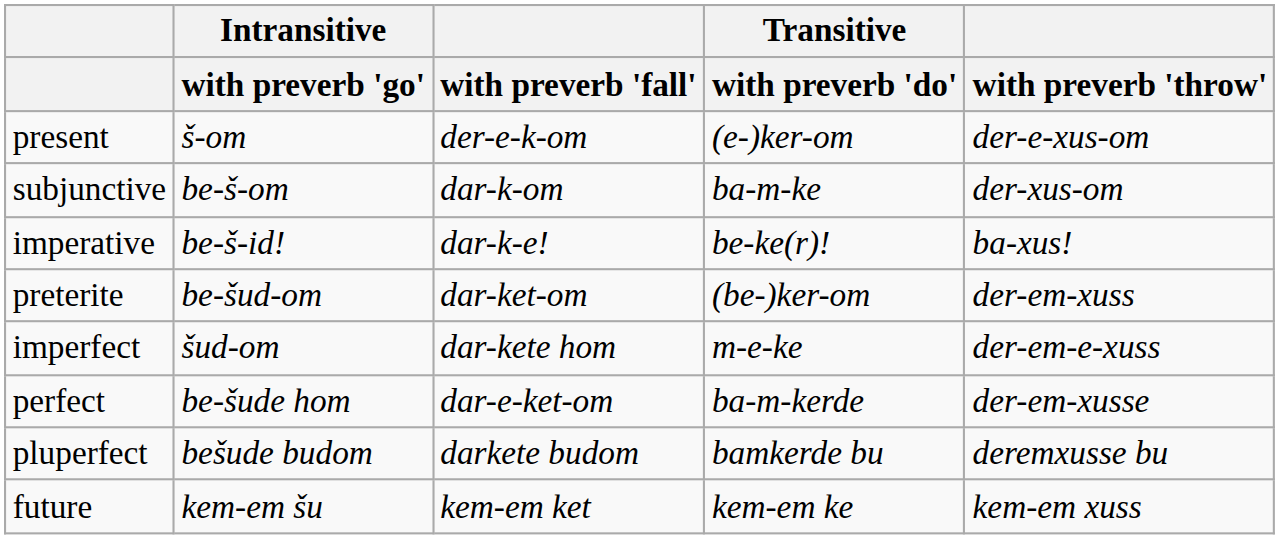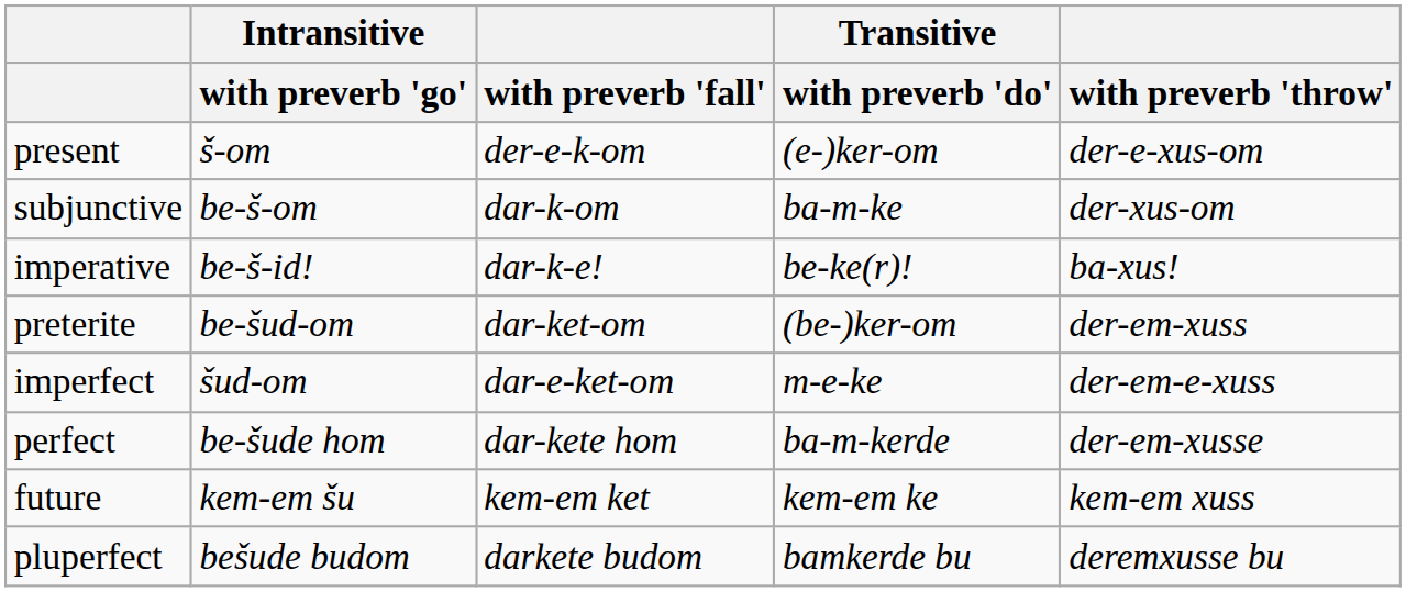 <table class="wikitable">
 <tr>
 <th></th>
 <th>Intransitive</th>
 <th></th>
 <th>Transitive</th>
 <th></th>
 </tr>
 <tr>
 <th></th>
 <th>with preverb 'go'</th>
 <th>with preverb 'fall'</th>
 <th>with preverb 'do'</th>
 <th>with preverb 'throw'</th>
 </tr>
 <tr>
 <td>present</td>
 <td><em>š-om</em></td>
 <td><em>der-e-k-om</em></td>
 <td><em>(e-)ker-om</em></td>
 <td><em>der-e-xus-om</em></td>
 </tr>
 <tr>
 <td>subjunctive</td>
 <td><em>be-š-om</em></td>
 <td><em>dar-k-om</em></td>
 <td><em>ba-m-ke</em></td>
 <td><em>der-xus-om</em></td>
 </tr>
 <tr>
 <td>imperative</td>
 <td><em>be-š-id!</em></td>
 <td><em>dar-k-e!</em></td>
 <td><em>be-ke(r)!</em></td>
 <td><em>ba-xus!</em></td>
 </tr>
 <tr>
 <td>preterite</td>
 <td><em>be-šud-om</em></td>
 <td><em>dar-ket-om</em></td>
 <td><em>(be-)ker-om</em></td>
 <td><em>der-em-xuss</em></td>
 </tr>
 <tr>
 <td>imperfect</td>
 <td><em>šud-om</em></td>
-<td><em>dar-kete hom</em></td>
+<td><em>dar-e-ket-om</em></td>
 <td><em>m-e-ke</em></td>
 <td><em>der-em-e-xuss</em></td>
 </tr>
 <tr>
 <td>perfect</td>
 <td><em>be-šude hom</em></td>
-<td><em>dar-e-ket-om</em></td>
+<td><em>dar-kete hom</em></td>
 <td><em>ba-m-kerde</em></td>
 <td><em>der-em-xusse</em></td>
+</tr>
+<tr>
+<td>future</td>
+<td><em>kem-em šu</em></td>
+<td><em>kem-em ket</em></td>
+<td><em>kem-em ke</em></td>
+<td><em>kem-em xuss</em></td>
 </tr>
 <tr>
 <td>pluperfect</td>
 <td><em>bešude budom</em></td>
 <td><em>darkete budom</em></td>
 <td><em>bamkerde bu</em></td>
 <td><em>deremxusse bu</em></td>
 </tr>
-<tr>
-<td>future</td>
-<td><em>kem-em šu</em></td>
-<td><em>kem-em ket</em></td>
-<td><em>kem-em ke</em></td>
-<td><em>kem-em xuss</em></td>
-</tr>
 </table>
